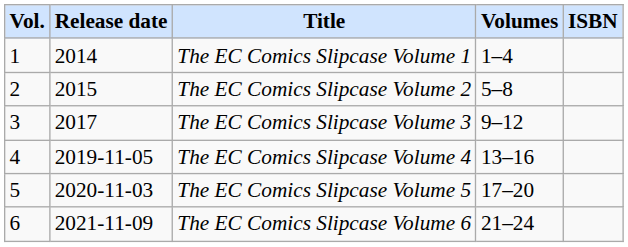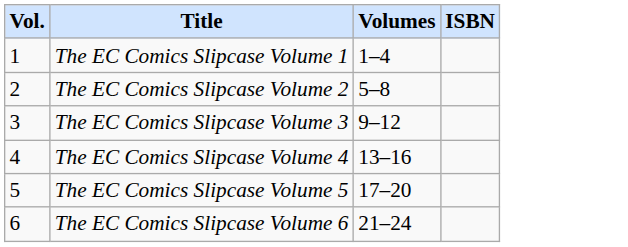 <table class="wikitable sortable">
 <tr>
 <th style="background-color:#D0E4FE" data-sort-type-"number">Vol.</th>
-<th style="background-color:#D0E4FE">Release date</th>
 <th style="background-color:#D0E4FE">Title</th>
 <th style="background-color:#D0E4FE">Volumes</th>
 <th style="background-color:#D0E4FE">ISBN</th>
 </tr>
 <tr>
 <td>1</td>
-<td>2014</td>
 <td><em>The EC Comics Slipcase Volume 1</em></td>
 <td>1–4</td>
 <td></td>
 </tr>
 <tr>
 <td>2</td>
-<td>2015</td>
 <td><em>The EC Comics Slipcase Volume 2</em></td>
 <td>5–8</td>
 <td></td>
 </tr>
 <tr>
 <td>3</td>
-<td>2017</td>
 <td><em>The EC Comics Slipcase Volume 3</em></td>
 <td>9–12</td>
 <td></td>
 </tr>
 <tr>
 <td>4</td>
-<td>2019-11-05</td>
 <td><em>The EC Comics Slipcase Volume 4</em></td>
 <td>13–16</td>
 <td></td>
 </tr>
 <tr>
 <td>5</td>
-<td>2020-11-03</td>
 <td><em>The EC Comics Slipcase Volume 5</em></td>
 <td>17–20</td>
 <td></td>
 </tr>
 <tr>
 <td>6</td>
-<td>2021-11-09</td>
 <td><em>The EC Comics Slipcase Volume 6</em></td>
 <td>21–24</td>
 <td></td>
 </tr>
 </table>
